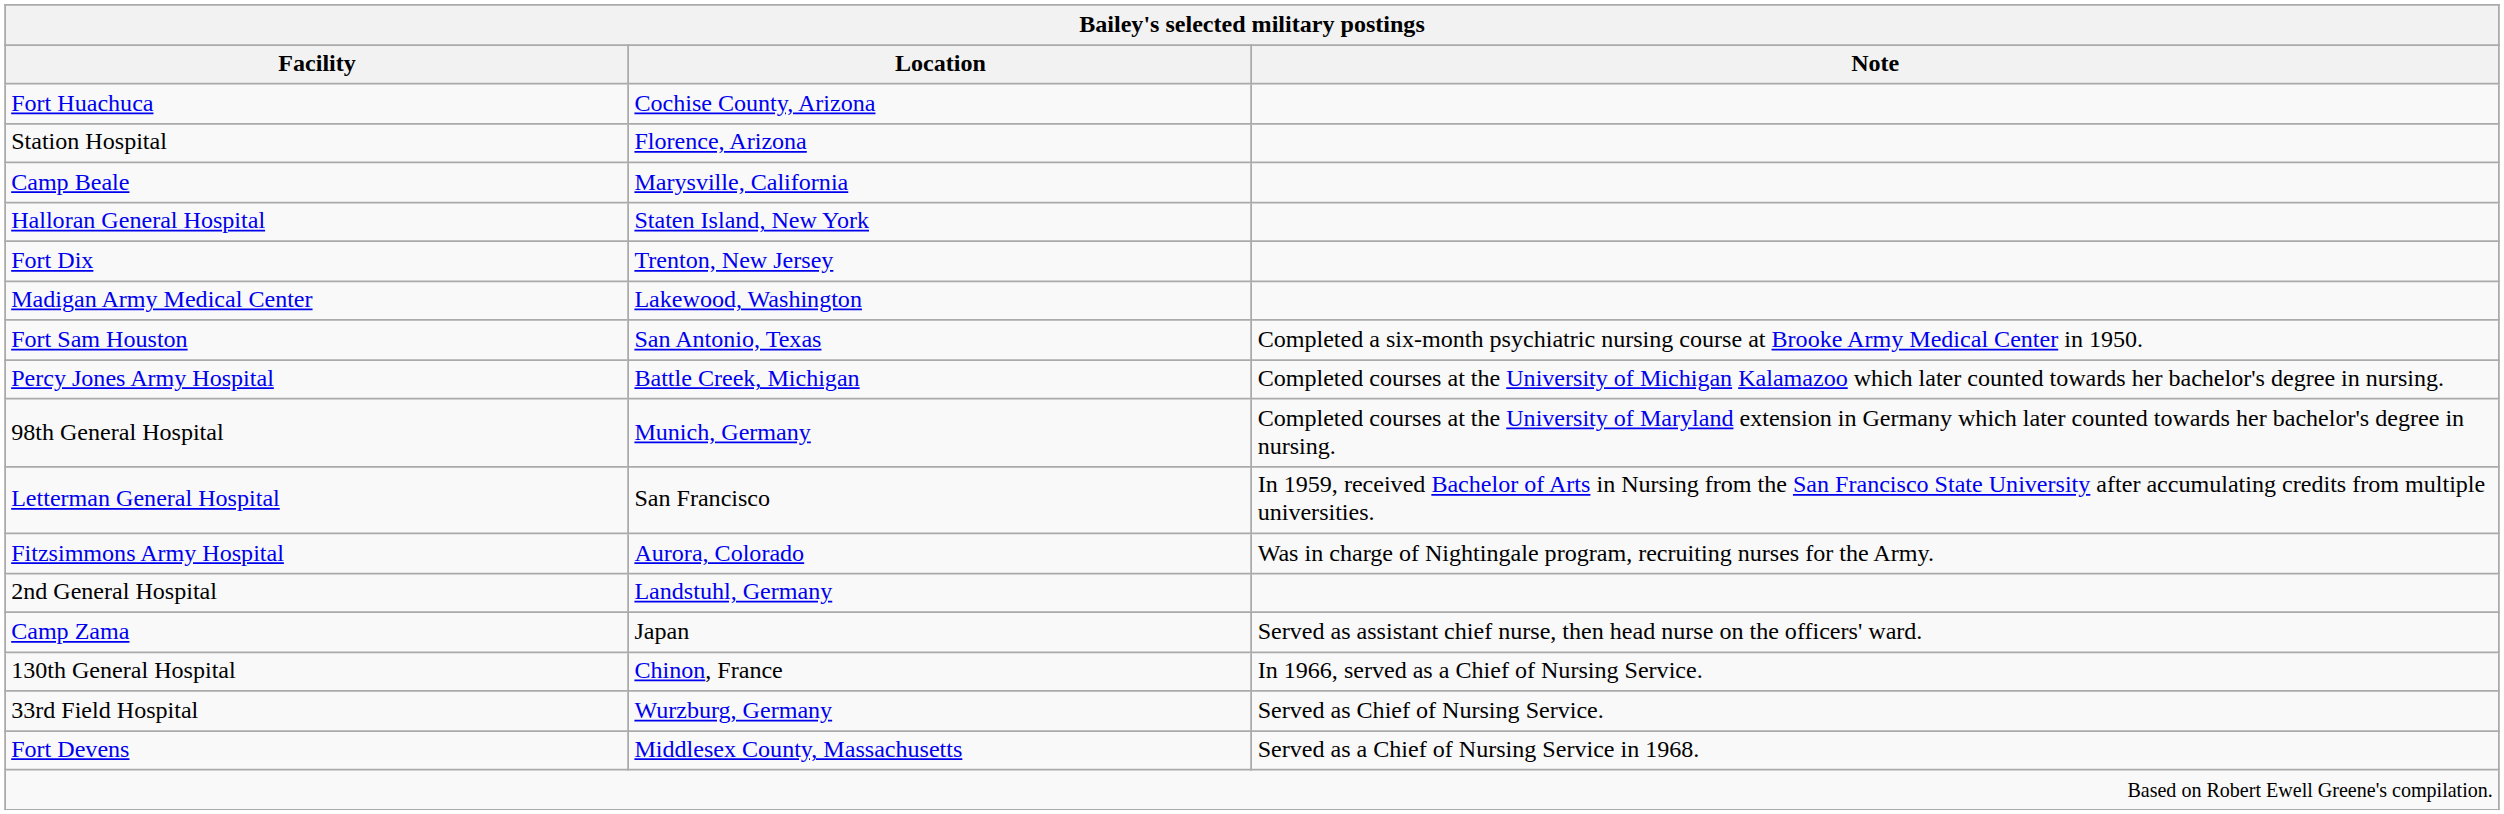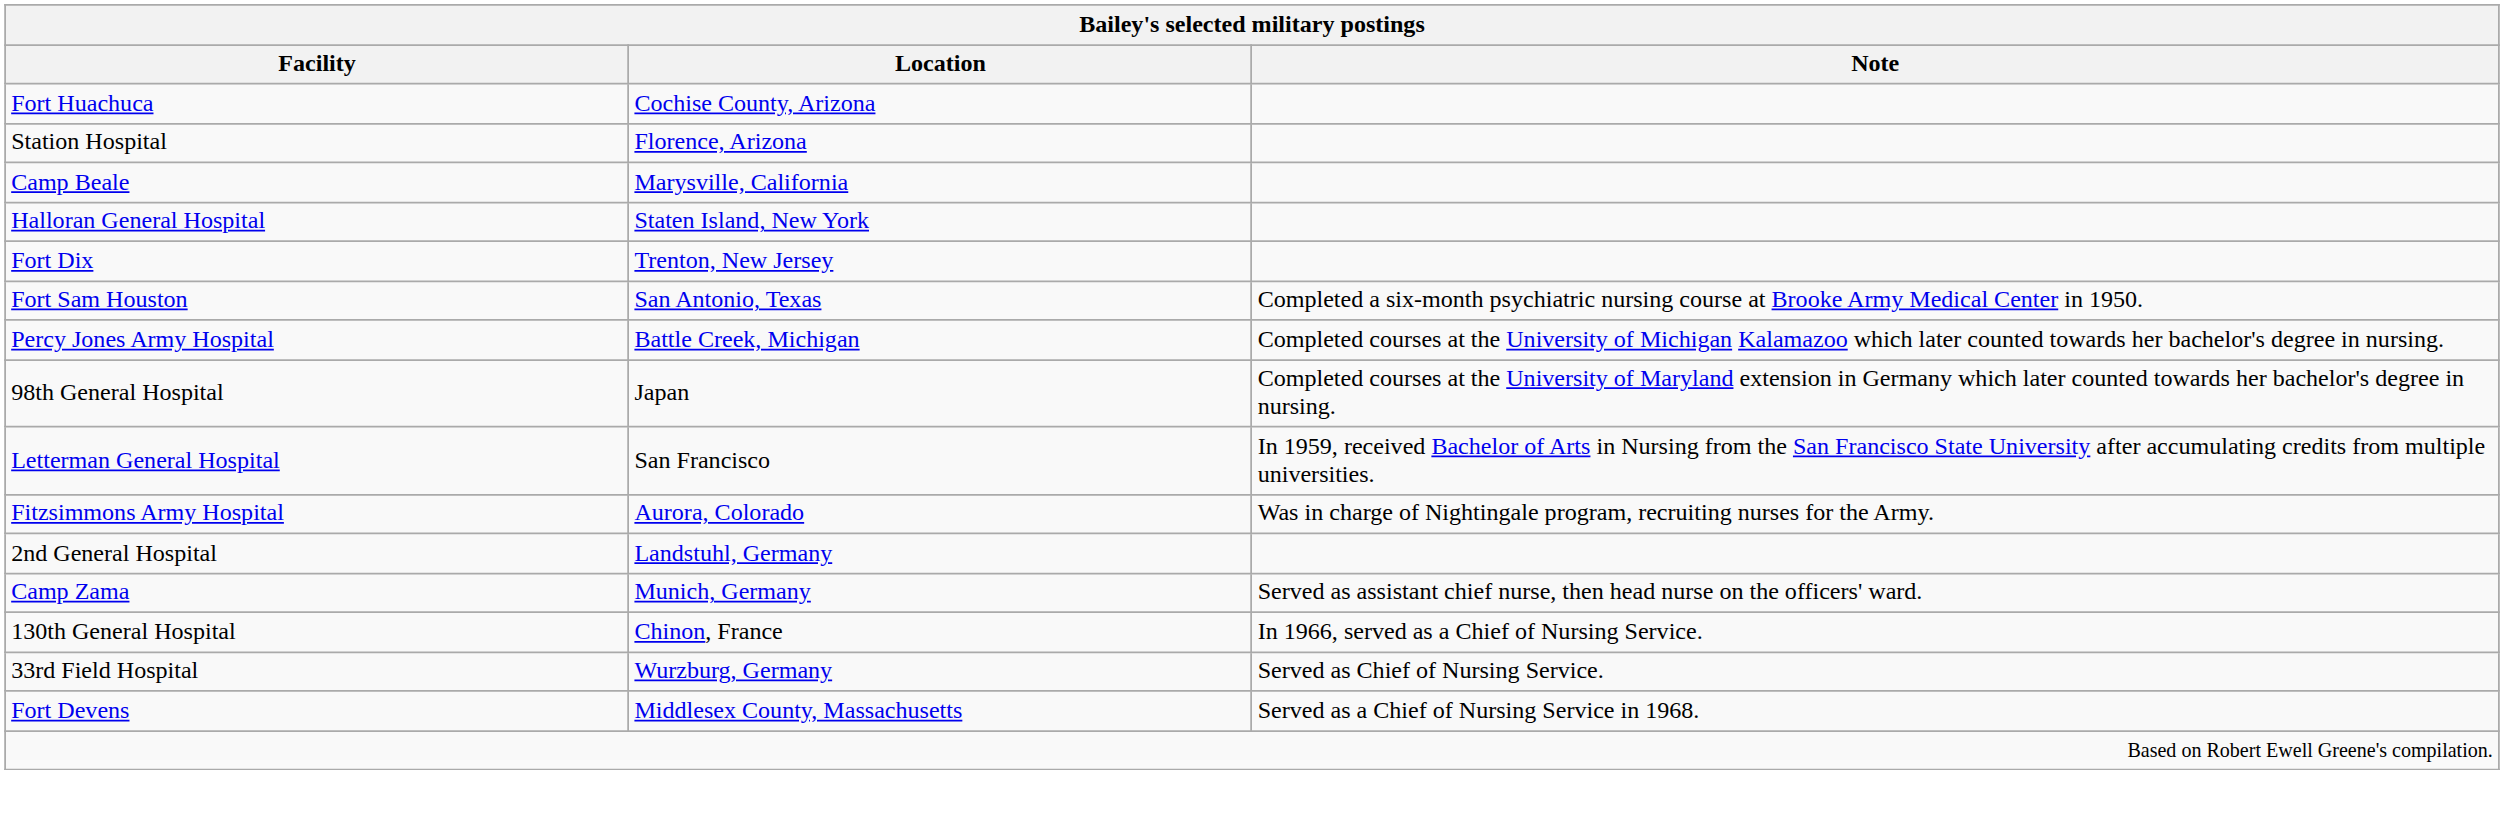 <table class="wikitable collapsible collapsed" style="width: 90%; font-size: 86%; margin-left: auto; margin-right: auto; border: none;">
 <tr>
 <th colspan ="3">Bailey's selected military postings</th>
 </tr>
 <tr class="sorttop">
 <th style="width: 25%;">Facility</th>
 <th style="width: 25%;">Location</th>
 <th style="width: 50%;">Note</th>
 </tr>
 <tr>
 <td><a href='#'>Fort Huachuca</a></td>
 <td><a href='#'>Cochise County, Arizona</a></td>
 <td></td>
 </tr>
 <tr>
 <td>Station Hospital</td>
 <td><a href='#'>Florence, Arizona</a></td>
 <td></td>
 </tr>
 <tr>
 <td><a href='#'>Camp Beale</a></td>
 <td><a href='#'>Marysville, California</a></td>
 <td></td>
 </tr>
 <tr>
 <td><a href='#'>Halloran General Hospital</a></td>
 <td><a href='#'>Staten Island, New York</a></td>
 <td></td>
 </tr>
 <tr>
 <td><a href='#'>Fort Dix</a></td>
 <td><a href='#'>Trenton, New Jersey</a></td>
 <td></td>
 </tr>
 <tr>
-<td><a href='#'>Madigan Army Medical Center</a></td>
-<td><a href='#'>Lakewood, Washington</a></td>
-<td></td>
-</tr>
-<tr>
 <td><a href='#'>Fort Sam Houston</a></td>
 <td><a href='#'>San Antonio, Texas</a></td>
 <td>Completed a six-month psychiatric nursing course at <a href='#'>Brooke Army Medical Center</a> in 1950.</td>
 </tr>
 <tr>
 <td><a href='#'>Percy Jones Army Hospital</a></td>
 <td><a href='#'>Battle Creek, Michigan</a></td>
 <td>Completed courses at the <a href='#'>University of Michigan</a> <a href='#'>Kalamazoo</a> which later counted towards her bachelor's degree in nursing.</td>
 </tr>
 <tr>
 <td>98th General Hospital</td>
-<td><a href='#'>Munich, Germany</a></td>
+<td>Japan</td>
 <td>Completed courses at the <a href='#'>University of Maryland</a> extension in Germany which later counted towards her bachelor's degree in nursing.</td>
 </tr>
 <tr>
 <td><a href='#'>Letterman General Hospital</a></td>
 <td>San Francisco</td>
 <td>In 1959, received <a href='#'>Bachelor of Arts</a> in Nursing from the <a href='#'>San Francisco State University</a> after accumulating credits from multiple universities.</td>
 </tr>
 <tr>
 <td><a href='#'>Fitzsimmons Army Hospital</a></td>
 <td><a href='#'>Aurora, Colorado</a></td>
 <td>Was in charge of Nightingale program, recruiting nurses for the Army.</td>
 </tr>
 <tr>
 <td>2nd General Hospital</td>
 <td><a href='#'>Landstuhl, Germany</a></td>
 <td></td>
 </tr>
 <tr>
 <td><a href='#'>Camp Zama</a></td>
-<td>Japan</td>
+<td><a href='#'>Munich, Germany</a></td>
 <td>Served as assistant chief nurse, then head nurse on the officers' ward.</td>
 </tr>
 <tr>
 <td>130th General Hospital</td>
 <td><a href='#'>Chinon</a>, France</td>
 <td>In 1966, served as a Chief of Nursing Service.</td>
 </tr>
 <tr>
 <td>33rd Field Hospital</td>
 <td><a href='#'>Wurzburg, Germany</a></td>
 <td>Served as Chief of Nursing Service.</td>
 </tr>
 <tr>
 <td><a href='#'>Fort Devens</a></td>
 <td><a href='#'>Middlesex County, Massachusetts</a></td>
 <td>Served as a Chief of Nursing Service in 1968.</td>
 </tr>
 <tr class="sortbottom">
 <td colspan="3" style="text-align: right;"><small>Based on Robert Ewell Greene's compilation.</small></td>
 </tr>
 </table>
